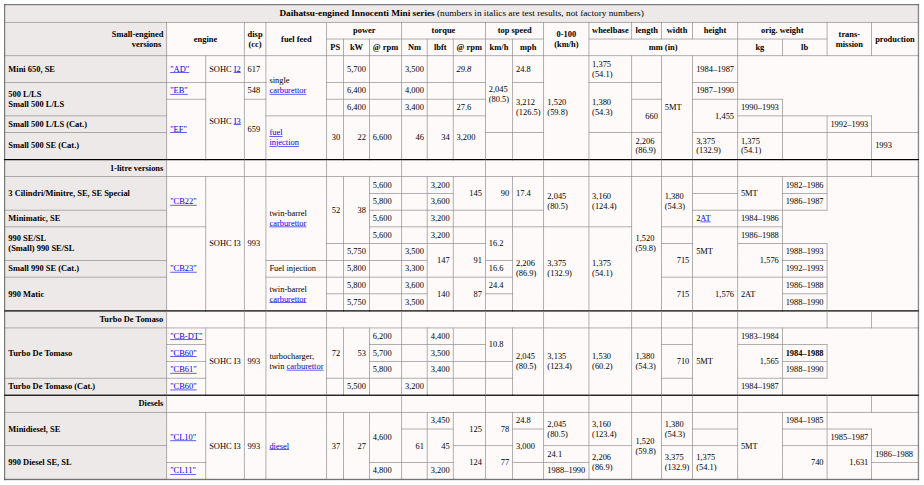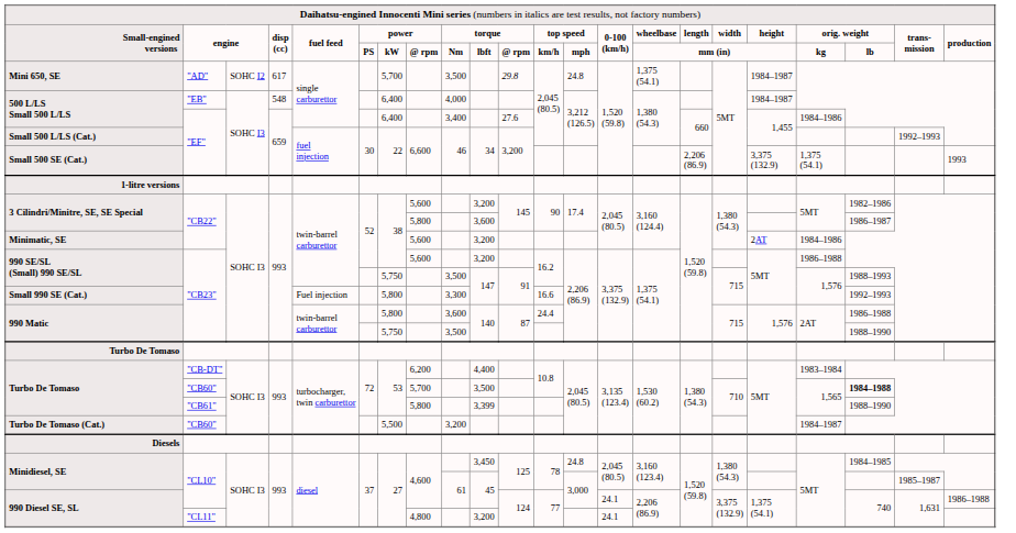 <table border="2" cellspacing="0" cellpadding="5" rules="all" border:solid 2px #1C1C1C style="margin:1em 1em 1em 0; border-collapse:collapse; background-color:#FFFAFA; font-size:85%; empty-cells:show">
 <tr>
 <td colspan="22" align="center" style="font-size:110%; background-color:#EEE9E9;"><strong>Daihatsu-engined Innocenti Mini series</strong> (numbers in italics are test results, not factory numbers)</td>
 </tr>
 <tr>
 <th rowspan="2" align="right" style="background-color:#EEE9E9;"><strong>Small-engined<br>versions </strong></th>
 <th colspan="2" rowspan="2">engine</th>
 <th rowspan="2">disp<br>(cc)</th>
 <th rowspan="2">fuel feed</th>
 <th colspan="3">power</th>
 <th colspan="3">torque</th>
 <th colspan="2">top speed</th>
 <th rowspan="2">0-100<br>(km/h)</th>
 <th>wheelbase</th>
 <th>length</th>
 <th>width</th>
 <th>height</th>
 <th colspan="2">orig. weight</th>
 <th rowspan="2">trans-<br>mission</th>
 <th rowspan="2">production</th>
 </tr>
 <tr>
 <th>PS</th>
 <th>kW</th>
 <th>@ rpm</th>
 <th>Nm</th>
 <th>lbft</th>
 <th>@ rpm</th>
 <th>km/h</th>
 <th>mph</th>
 <th colspan="4">mm (in)</th>
 <th>kg</th>
 <th>lb</th>
 </tr>
 <tr>
 <th width=250 style="background-color:#EEE9E9;" align="left">Mini 650, SE</th>
 <td><a href='#'>"AD"</a></td>
 <td>SOHC <a href='#'>I2</a></td>
 <td>617</td>
 <td rowspan="3">single<br><a href='#'>carburettor</a></td>
 <td></td>
 <td>5,700</td>
 <td></td>
 <td>3,500</td>
 <td></td>
 <td><em>29.8</em></td>
 <td rowspan="4">2,045<br>(80.5)</td>
 <td>24.8</td>
 <td rowspan="5">1,520<br>(59.8)</td>
 <td>1,375<br>(54.1)</td>
 <td></td>
 <td rowspan="5">5MT</td>
 <td>1984–1987</td>
 </tr>
 <tr>
 <th width=250 style="background-color:#EEE9E9;" align="left" rowspan="2">500 L/LS<br>Small 500 L/LS</th>
 <td><a href='#'>"EB"</a></td>
 <td rowspan="4">SOHC <a href='#'>I3</a></td>
 <td>548</td>
 <td></td>
 <td>6,400</td>
 <td></td>
 <td>4,000</td>
 <td></td>
 <td></td>
 <td rowspan="3">3,212<br>(126.5)</td>
 <td rowspan="3">1,380<br>(54.3)</td>
 <td></td>
-<td>1987–1990</td>
+<td>1984–1987</td>
 </tr>
 <tr>
 <td rowspan="3"><a href='#'>"EF"</a></td>
 <td rowspan="3">659</td>
 <td></td>
 <td>6,400</td>
 <td></td>
 <td>3,400</td>
 <td></td>
 <td>27.6</td>
 <td rowspan="2" align="right">660</td>
 <td rowspan="2" align="right">1,455</td>
-<td>1990–1993</td>
+<td>1984–1986</td>
 </tr>
 <tr>
 <th width=250 style="background-color:#EEE9E9;" align="left">Small 500 L/LS (Cat.)</th>
 <td rowspan="2"><a href='#'>fuel</a><br><a href='#'>injection</a></td>
 <td rowspan="2" align="right">30</td>
 <td rowspan="2" align="right">22</td>
 <td rowspan="2">6,600</td>
 <td rowspan="2" align="right">46</td>
 <td rowspan="2" align="right">34</td>
 <td rowspan="2">3,200</td>
 <td></td>
 <td></td>
 <td>1992–1993</td>
 </tr>
 <tr>
 <th width=250 style="background-color:#EEE9E9;" align="left">Small 500 SE (Cat.)</th>
 <td></td>
 <td></td>
 <td></td>
 <td>2,206<br>(86.9)</td>
 <td>3,375<br>(132.9)</td>
 <td>1,375<br>(54.1)</td>
 <td></td>
 <td></td>
 <td>1993</td>
 </tr>
 <tr>
 <th width=250 style="background-color:#EEE9E9; border-top: 2px solid black;" align="right">1-litre versions</th>
 <td colspan="2" style="border-top: 2px solid black;"></td>
 <td style="border-top: 2px solid black;"></td>
 <td style="border-top: 2px solid black;"></td>
 <td colspan="3" style="border-top: 2px solid black;"></td>
 <td colspan="3" style="border-top: 2px solid black;"></td>
 <td colspan="2" style="border-top: 2px solid black;"></td>
 <td style="border-top: 2px solid black;"></td>
 <td style="border-top: 2px solid black;"></td>
 <td style="border-top: 2px solid black;"></td>
 <td style="border-top: 2px solid black;"></td>
 <td style="border-top: 2px solid black;"></td>
 <td colspan="2" style="border-top: 2px solid black;"></td>
 <td style="border-top: 2px solid black;"></td>
 <td style="border-top: 2px solid black;"></td>
 </tr>
 <tr>
 <th width=250 rowspan="2" style="background-color:#EEE9E9;" align="left">3 Cilindri/Minitre, SE, SE Special</th>
 <td rowspan="3"><a href='#'>"CB22"</a></td>
 <td rowspan="8">SOHC I3</td>
 <td rowspan="8">993</td>
 <td rowspan="5">twin-barrel<br><a href='#'>carburettor</a></td>
 <td rowspan="4" align="right">52</td>
 <td rowspan="4" align="right">38</td>
 <td>5,600</td>
 <td></td>
 <td>3,200</td>
 <td rowspan="2" align="right">145</td>
 <td rowspan="2" align="right">90</td>
 <td rowspan="2">17.4</td>
 <td rowspan="3">2,045<br>(80.5)</td>
 <td rowspan="3">3,160<br>(124.4)</td>
 <td rowspan="8">1,520<br>(59.8)</td>
 <td rowspan="3">1,380<br>(54.3)</td>
 <td></td>
 <td rowspan="2">5MT</td>
 <td>1982–1986</td>
 </tr>
 <tr>
 <td>5,800</td>
 <td></td>
 <td>3,600</td>
 <td></td>
 <td>1986–1987</td>
 </tr>
 <tr>
 <th width=250 style="background-color:#EEE9E9;" align="left">Minimatic, SE</th>
 <td>5,600</td>
 <td></td>
 <td>3,200</td>
 <td></td>
 <td></td>
 <td></td>
 <td>2<a href='#'>AT</a></td>
 <td>1984–1986</td>
 </tr>
 <tr>
 <th width=250 style="background-color:#EEE9E9;" rowspan="2" align="left">990 SE/SL<br>(Small) 990 SE/SL</th>
 <td rowspan="5"><a href='#'>"CB23"</a></td>
 <td>5,600</td>
 <td></td>
 <td>3,200</td>
 <td></td>
 <td rowspan="2">16.2</td>
 <td rowspan="5">2,206<br>(86.9)</td>
 <td rowspan="5">3,375<br>(132.9)</td>
 <td rowspan="5">1,375<br>(54.1)</td>
 <td></td>
 <td rowspan="3">5MT</td>
 <td>1986–1988</td>
 </tr>
 <tr>
 <td></td>
 <td>5,750</td>
 <td></td>
 <td>3,500</td>
 <td rowspan="2" align="right">147</td>
 <td rowspan="2" align="right">91</td>
 <td rowspan="2" align="right">715</td>
 <td rowspan="2" align="right">1,576</td>
 <td>1988–1993</td>
 </tr>
 <tr>
 <th width=250 style="background-color:#EEE9E9;" align="left">Small 990 SE (Cat.)</th>
 <td>Fuel injection</td>
 <td></td>
 <td>5,800</td>
 <td></td>
 <td>3,300</td>
 <td>16.6</td>
 <td>1992–1993</td>
 </tr>
 <tr>
 <th width=250 style="background-color:#EEE9E9;" align="left" rowspan="2">990 Matic</th>
 <td rowspan="2">twin-barrel<br><a href='#'>carburettor</a></td>
 <td></td>
 <td>5,800</td>
 <td></td>
 <td>3,600</td>
 <td rowspan="2" align="right">140</td>
 <td rowspan="2" align="right">87</td>
 <td>24.4</td>
 <td rowspan="2" align="right">715</td>
 <td rowspan="2" align="right">1,576</td>
 <td rowspan="2">2AT</td>
 <td>1986–1988</td>
 </tr>
 <tr>
 <td></td>
 <td>5,750</td>
 <td></td>
 <td>3,500</td>
 <td></td>
 <td>1988–1990</td>
 </tr>
 <tr>
 <th width=250 style="background-color:#EEE9E9; border-top: 2px solid black;" align="right">Turbo De Tomaso</th>
 <td colspan="2" style="border-top: 2px solid black;"></td>
 <td style="border-top: 2px solid black;"></td>
 <td style="border-top: 2px solid black;"></td>
 <td colspan="3" style="border-top: 2px solid black;"></td>
 <td colspan="3" style="border-top: 2px solid black;"></td>
 <td colspan="2" style="border-top: 2px solid black;"></td>
 <td style="border-top: 2px solid black;"></td>
 <td style="border-top: 2px solid black;"></td>
 <td style="border-top: 2px solid black;"></td>
 <td style="border-top: 2px solid black;"></td>
 <td style="border-top: 2px solid black;"></td>
 <td colspan="2" style="border-top: 2px solid black;"></td>
 <td style="border-top: 2px solid black;"></td>
 <td style="border-top: 2px solid black;"></td>
 </tr>
 <tr>
 <th width=250 rowspan="3" style="background-color:#EEE9E9;" align="left">Turbo De Tomaso</th>
 <td><a href='#'>"CB-DT"</a></td>
 <td rowspan="4">SOHC I3</td>
 <td rowspan="4">993</td>
 <td rowspan="4">turbocharger,<br>twin <a href='#'>carburettor</a></td>
 <td rowspan="3" align="right">72</td>
 <td rowspan="3" align="right">53</td>
 <td>6,200</td>
 <td></td>
 <td>4,400</td>
 <td></td>
 <td rowspan="2">10.8</td>
 <td rowspan="4">2,045<br>(80.5)</td>
 <td rowspan="4">3,135<br>(123.4)</td>
 <td rowspan="4">1,530<br>(60.2)</td>
 <td rowspan="4">1,380<br>(54.3)</td>
 <td></td>
 <td rowspan="4">5MT</td>
 <td>1983–1984</td>
 </tr>
 <tr>
 <td><a href='#'>"CB60"</a></td>
 <td>5,700</td>
 <td></td>
 <td>3,500</td>
 <td></td>
 <td rowspan="2" align="right">710</td>
 <td rowspan="2" align="right">1,565</td>
 <td><strong>1984–1988</strong></td>
 </tr>
 <tr>
 <td><a href='#'>"CB61"</a></td>
 <td>5,800</td>
 <td></td>
-<td>3,400</td>
+<td>3,399</td>
 <td></td>
 <td></td>
 <td>1988–1990</td>
 </tr>
 <tr>
 <th width=250 style="background-color:#EEE9E9;" align="left">Turbo De Tomaso (Cat.)</th>
 <td><a href='#'>"CB60"</a></td>
 <td></td>
 <td>5,500</td>
 <td></td>
 <td>3,200</td>
 <td></td>
 <td></td>
 <td></td>
 <td></td>
 <td>1984–1987</td>
 </tr>
 <tr>
 <th width=250 style="background-color:#EEE9E9; border-top: 2px solid black;" align="right">Diesels</th>
 <td colspan="2" style="border-top: 2px solid black;"></td>
 <td style="border-top: 2px solid black;"></td>
 <td style="border-top: 2px solid black;"></td>
 <td colspan="3" style="border-top: 2px solid black;"></td>
 <td colspan="3" style="border-top: 2px solid black;"></td>
 <td colspan="2" style="border-top: 2px solid black;"></td>
 <td style="border-top: 2px solid black;"></td>
 <td style="border-top: 2px solid black;"></td>
 <td style="border-top: 2px solid black;"></td>
 <td style="border-top: 2px solid black;"></td>
 <td style="border-top: 2px solid black;"></td>
 <td colspan="2" style="border-top: 2px solid black;"></td>
 <td style="border-top: 2px solid black;"></td>
 <td style="border-top: 2px solid black;"></td>
 </tr>
 <tr>
 <th width=250 rowspan="2" style="background-color:#EEE9E9;" align="left">Minidiesel, SE</th>
 <td rowspan="3"><a href='#'>"CL10"</a></td>
 <td rowspan="4">SOHC I3</td>
 <td rowspan="4">993</td>
 <td rowspan="4"><a href='#'>diesel</a></td>
 <td rowspan="4" align="right">37</td>
 <td rowspan="4" align="right">27</td>
 <td rowspan="3">4,600</td>
 <td></td>
 <td>3,450</td>
 <td rowspan="2" align="right">125</td>
 <td rowspan="2" align="right">78</td>
 <td>24.8</td>
 <td rowspan="2">2,045<br>(80.5)</td>
 <td rowspan="2">3,160<br>(123.4)</td>
 <td rowspan="4">1,520<br>(59.8)</td>
 <td rowspan="2">1,380<br>(54.3)</td>
 <td></td>
 <td rowspan="4">5MT</td>
 <td>1984–1985</td>
 </tr>
 <tr>
 <td rowspan="2" align="right">61</td>
 <td rowspan="2" align="right">45</td>
 <td rowspan="2">3,000</td>
 <td></td>
 <td></td>
 <td>1985–1987</td>
 </tr>
 <tr>
 <th width=250 rowspan="2" style="background-color:#EEE9E9;" align="left">990 Diesel SE, SL</th>
 <td rowspan="2" align="right">124</td>
 <td rowspan="2" align="right">77</td>
 <td>24.1</td>
 <td rowspan="2">2,206<br>(86.9)</td>
 <td rowspan="2">3,375<br>(132.9)</td>
 <td rowspan="2">1,375<br>(54.1)</td>
 <td rowspan="2" align="right">740</td>
 <td rowspan="2" align="right">1,631</td>
 <td>1986–1988</td>
 </tr>
 <tr>
 <td><a href='#'>"CL11"</a></td>
 <td>4,800</td>
 <td></td>
 <td>3,200</td>
 <td></td>
-<td>1988–1990</td>
+<td>24.1</td>
 </tr>
 <tr>
 </tr>
 </table>
